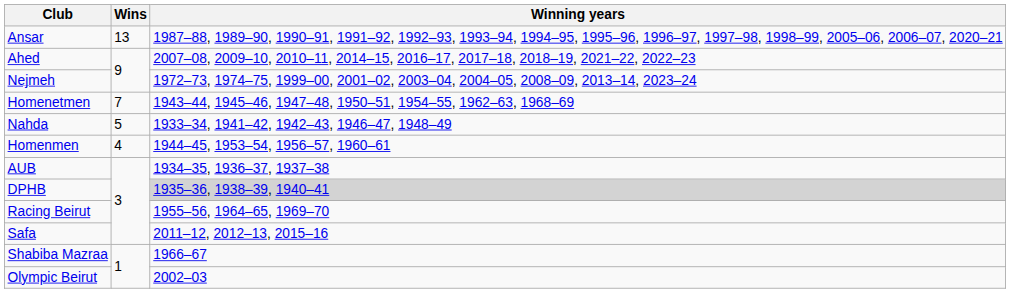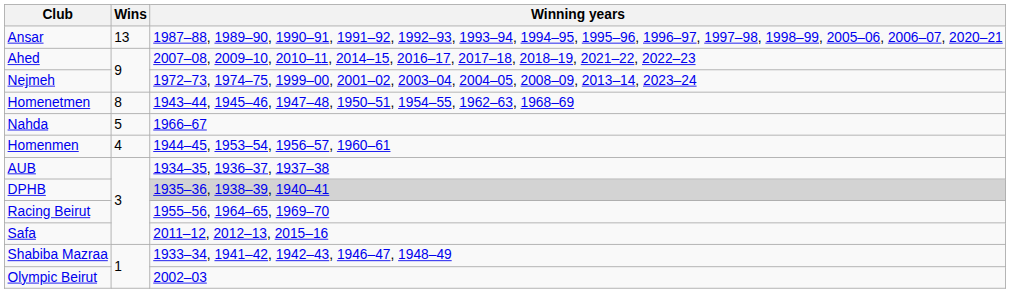 <table class="wikitable">
 <tr>
 <th>Club</th>
 <th>Wins</th>
 <th>Winning years</th>
 </tr>
 <tr>
 <td><a href='#'>Ansar</a> </td>
 <td>13</td>
 <td><a href='#'>1987–88</a>, <a href='#'>1989–90</a>, <a href='#'>1990–91</a>, <a href='#'>1991–92</a>, <a href='#'>1992–93</a>, <a href='#'>1993–94</a>, <a href='#'>1994–95</a>, <a href='#'>1995–96</a>, <a href='#'>1996–97</a>, <a href='#'>1997–98</a>, <a href='#'>1998–99</a>, <a href='#'>2005–06</a>, <a href='#'>2006–07</a>, <a href='#'>2020–21</a></td>
 </tr>
 <tr>
 <td><a href='#'>Ahed</a></td>
 <td rowspan="2">9</td>
 <td><a href='#'>2007–08</a>, <a href='#'>2009–10</a>, <a href='#'>2010–11</a>, <a href='#'>2014–15</a>, <a href='#'>2016–17</a>, <a href='#'>2017–18</a>, <a href='#'>2018–19</a>, <a href='#'>2021–22</a>, <a href='#'>2022–23</a></td>
 </tr>
 <tr>
 <td><a href='#'>Nejmeh</a></td>
 <td><a href='#'>1972–73</a>, <a href='#'>1974–75</a>, <a href='#'>1999–00</a>, <a href='#'>2001–02</a>, <a href='#'>2003–04</a>, <a href='#'>2004–05</a>, <a href='#'>2008–09</a>, <a href='#'>2013–14</a>, <a href='#'>2023–24</a></td>
 </tr>
 <tr>
 <td><a href='#'>Homenetmen</a></td>
-<td>7</td>
+<td>8</td>
 <td><a href='#'>1943–44</a>, <a href='#'>1945–46</a>, <a href='#'>1947–48</a>, <a href='#'>1950–51</a>, <a href='#'>1954–55</a>, <a href='#'>1962–63</a>, <a href='#'>1968–69</a></td>
 </tr>
 <tr>
 <td><a href='#'>Nahda</a></td>
 <td>5</td>
-<td><a href='#'>1933–34</a>, <a href='#'>1941–42</a>, <a href='#'>1942–43</a>, <a href='#'>1946–47</a>, <a href='#'>1948–49</a></td>
+<td><a href='#'>1966–67</a></td>
 </tr>
 <tr>
 <td><a href='#'>Homenmen</a></td>
 <td>4</td>
 <td><a href='#'>1944–45</a>, <a href='#'>1953–54</a>, <a href='#'>1956–57</a>, <a href='#'>1960–61</a></td>
 </tr>
 <tr>
 <td><a href='#'>AUB</a></td>
 <td rowspan="4">3</td>
 <td><a href='#'>1934–35</a>, <a href='#'>1936–37</a>, <a href='#'>1937–38</a></td>
 </tr>
 <tr>
 <td><a href='#'>DPHB</a></td>
 <td style="background: lightgrey;"><a href='#'>1935–36</a>, <a href='#'>1938–39</a>, <a href='#'>1940–41</a></td>
 </tr>
 <tr>
 <td><a href='#'>Racing Beirut</a></td>
 <td><a href='#'>1955–56</a>, <a href='#'>1964–65</a>, <a href='#'>1969–70</a></td>
 </tr>
 <tr>
 <td><a href='#'>Safa</a></td>
 <td><a href='#'>2011–12</a>, <a href='#'>2012–13</a>, <a href='#'>2015–16</a></td>
 </tr>
 <tr>
 <td><a href='#'>Shabiba Mazraa</a></td>
 <td rowspan="2">1</td>
-<td><a href='#'>1966–67</a></td>
+<td><a href='#'>1933–34</a>, <a href='#'>1941–42</a>, <a href='#'>1942–43</a>, <a href='#'>1946–47</a>, <a href='#'>1948–49</a></td>
 </tr>
 <tr>
 <td><a href='#'>Olympic Beirut</a></td>
 <td><a href='#'>2002–03</a></td>
 </tr>
 </table>
